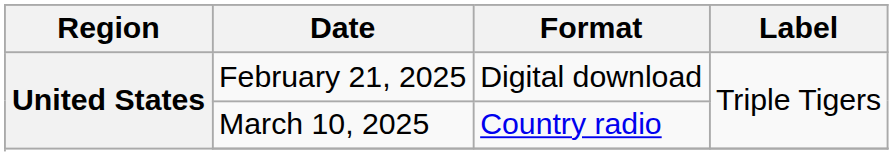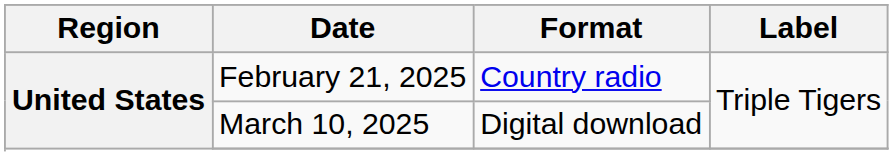 <table class="wikitable plainrowheaders">
 <tr>
 <th scope="col">Region</th>
 <th scope="col">Date</th>
 <th scope="col">Format</th>
 <th scope="col">Label</th>
 </tr>
 <tr>
 <th scope="row" rowspan="6">United States</th>
 <td>February 21, 2025</td>
-<td>Digital download</td>
+<td><a href='#'>Country radio</a></td>
 <td rowspan="2">Triple Tigers</td>
 </tr>
 <tr>
 <td>March 10, 2025</td>
-<td><a href='#'>Country radio</a></td>
+<td>Digital download</td>
 </tr>
 <tr>
 </tr>
 </table>
